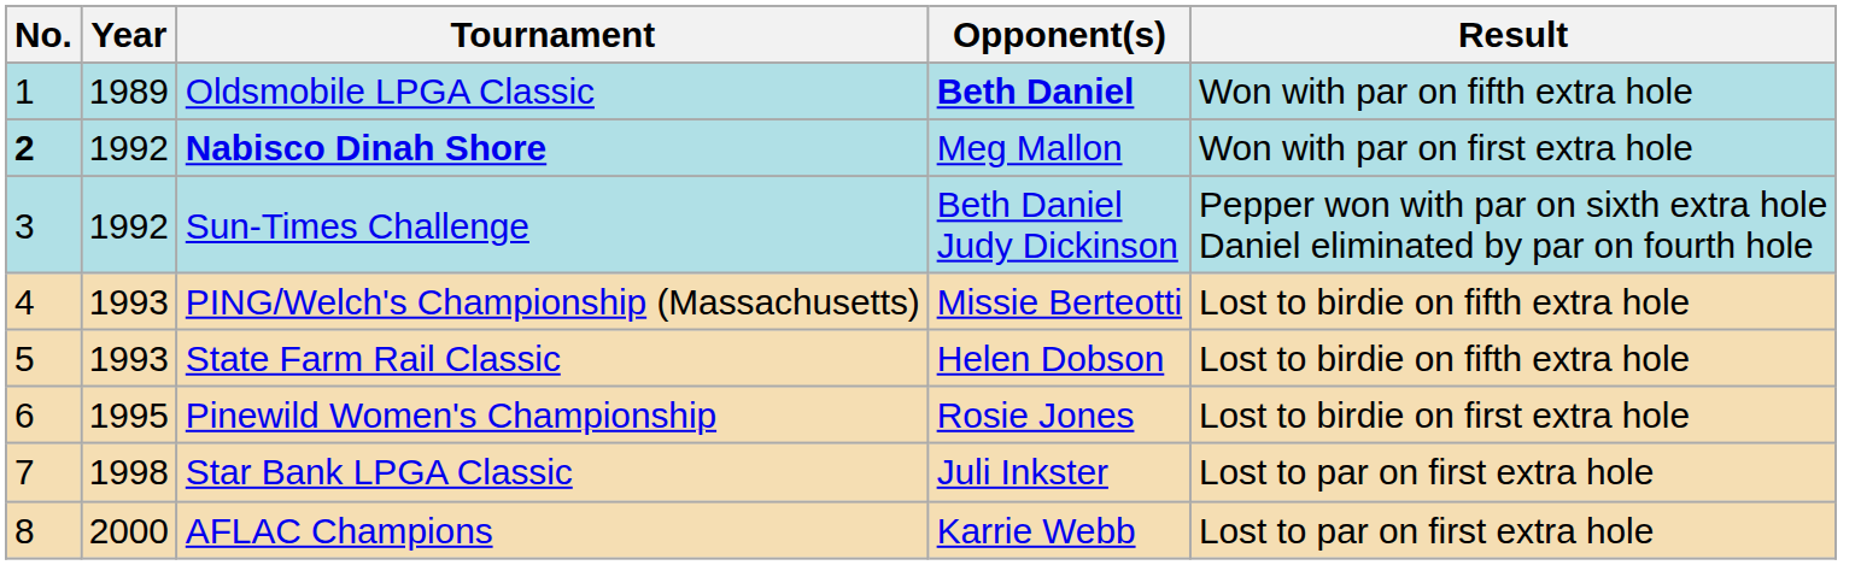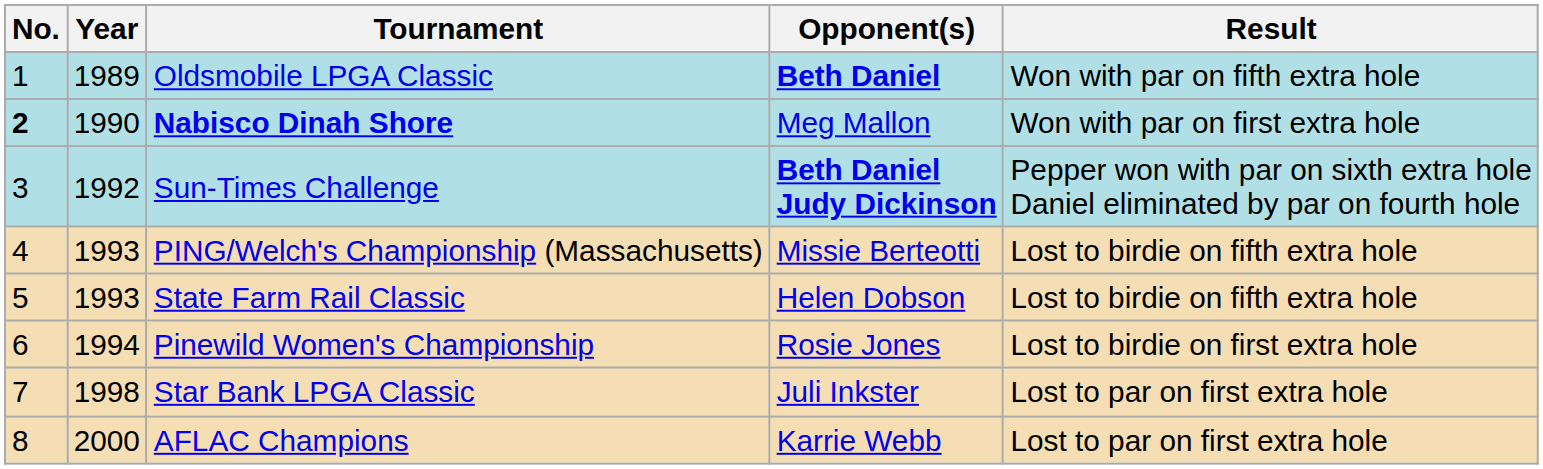 <table class="wikitable" style="font-size:95%;">
 <tr>
 <th>No.</th>
 <th>Year</th>
 <th>Tournament</th>
 <th>Opponent(s)</th>
 <th>Result</th>
 </tr>
 <tr style="background:#B0E0E6;">
 <td>1</td>
 <td>1989</td>
 <td><a href='#'>Oldsmobile LPGA Classic</a></td>
 <td><strong> <a href='#'>Beth Daniel</a></strong></td>
 <td>Won with par on fifth extra hole</td>
 </tr>
 <tr style="background:#B0E0E6;">
 <td><strong>2</strong></td>
-<td>1992</td>
+<td>1990</td>
 <td><strong><a href='#'>Nabisco Dinah Shore</a></strong></td>
 <td> <a href='#'>Meg Mallon</a></td>
 <td>Won with par on first extra hole</td>
 </tr>
 <tr style="background:#B0E0E6;">
 <td>3</td>
 <td>1992</td>
 <td><a href='#'>Sun-Times Challenge</a></td>
-<td> <a href='#'>Beth Daniel</a><br> <a href='#'>Judy Dickinson</a></td>
+<td><strong> <a href='#'>Beth Daniel</a><br> <a href='#'>Judy Dickinson</a></strong></td>
 <td>Pepper won with par on sixth extra hole<br>Daniel eliminated by par on fourth hole</td>
 </tr>
 <tr style="background:#F5DEB3;">
 <td>4</td>
 <td>1993</td>
 <td><a href='#'>PING/Welch's Championship</a> (Massachusetts)</td>
 <td> <a href='#'>Missie Berteotti</a></td>
 <td>Lost to birdie on fifth extra hole</td>
 </tr>
 <tr style="background:#F5DEB3;">
 <td>5</td>
 <td>1993</td>
 <td><a href='#'>State Farm Rail Classic</a></td>
 <td> <a href='#'>Helen Dobson</a></td>
 <td>Lost to birdie on fifth extra hole</td>
 </tr>
 <tr style="background:#F5DEB3;">
 <td>6</td>
-<td>1995</td>
+<td>1994</td>
 <td><a href='#'>Pinewild Women's Championship</a></td>
 <td> <a href='#'>Rosie Jones</a></td>
 <td>Lost to birdie on first extra hole</td>
 </tr>
 <tr style="background:#F5DEB3;">
 <td>7</td>
 <td>1998</td>
 <td><a href='#'>Star Bank LPGA Classic</a></td>
 <td> <a href='#'>Juli Inkster</a></td>
 <td>Lost to par on first extra hole</td>
 </tr>
 <tr style="background:#F5DEB3;">
 <td>8</td>
 <td>2000</td>
 <td><a href='#'>AFLAC Champions</a></td>
 <td> <a href='#'>Karrie Webb</a></td>
 <td>Lost to par on first extra hole</td>
 </tr>
 </table>
